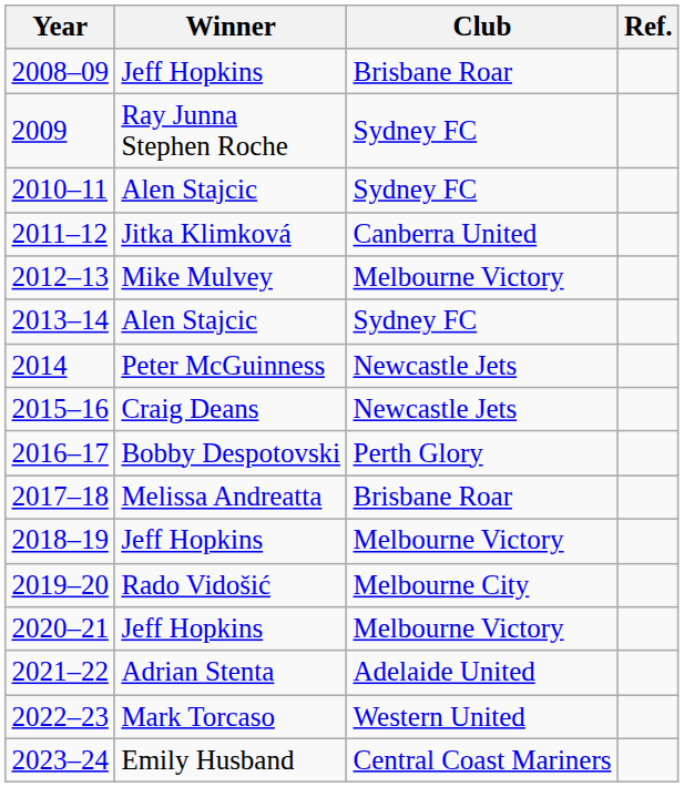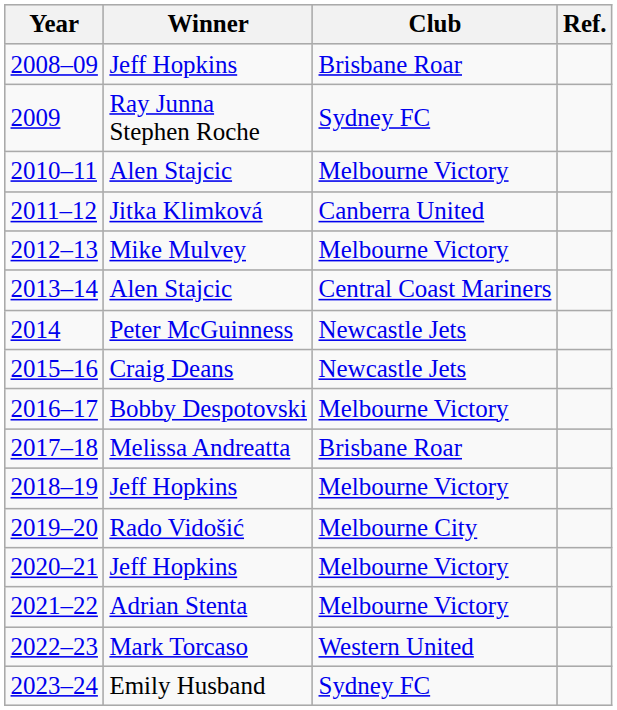 <table class="wikitable">
 <tr>
 <th>Year</th>
 <th>Winner</th>
 <th>Club</th>
 <th>Ref.</th>
 </tr>
 <tr>
 <td><a href='#'>2008–09</a></td>
 <td><a href='#'>Jeff Hopkins</a></td>
 <td><a href='#'>Brisbane Roar</a></td>
 <td></td>
 </tr>
 <tr>
 <td><a href='#'>2009</a></td>
 <td><a href='#'>Ray Junna</a> <br>Stephen Roche</td>
 <td><a href='#'>Sydney FC</a></td>
 <td></td>
 </tr>
 <tr>
 <td><a href='#'>2010–11</a></td>
 <td><a href='#'>Alen Stajcic</a></td>
-<td><a href='#'>Sydney FC</a></td>
+<td><a href='#'>Melbourne Victory</a></td>
 <td></td>
 </tr>
 <tr>
 <td><a href='#'>2011–12</a></td>
 <td><a href='#'>Jitka Klimková</a></td>
 <td><a href='#'>Canberra United</a></td>
 <td></td>
 </tr>
 <tr>
 <td><a href='#'>2012–13</a></td>
 <td><a href='#'>Mike Mulvey</a></td>
 <td><a href='#'>Melbourne Victory</a></td>
 <td></td>
 </tr>
 <tr>
 <td><a href='#'>2013–14</a></td>
 <td><a href='#'>Alen Stajcic</a></td>
-<td><a href='#'>Sydney FC</a></td>
+<td><a href='#'>Central Coast Mariners</a></td>
 <td></td>
 </tr>
 <tr>
 <td><a href='#'>2014</a></td>
 <td><a href='#'>Peter McGuinness</a></td>
 <td><a href='#'>Newcastle Jets</a></td>
 <td></td>
 </tr>
 <tr>
 <td><a href='#'>2015–16</a></td>
 <td><a href='#'>Craig Deans</a></td>
 <td><a href='#'>Newcastle Jets</a></td>
 <td></td>
 </tr>
 <tr>
 <td><a href='#'>2016–17</a></td>
 <td><a href='#'>Bobby Despotovski</a></td>
-<td><a href='#'>Perth Glory</a></td>
+<td><a href='#'>Melbourne Victory</a></td>
 <td></td>
 </tr>
 <tr>
 <td><a href='#'>2017–18</a></td>
 <td><a href='#'>Melissa Andreatta</a></td>
 <td><a href='#'>Brisbane Roar</a></td>
 <td></td>
 </tr>
 <tr>
 <td><a href='#'>2018–19</a></td>
 <td><a href='#'>Jeff Hopkins</a></td>
 <td><a href='#'>Melbourne Victory</a></td>
 <td></td>
 </tr>
 <tr>
 <td><a href='#'>2019–20</a></td>
 <td><a href='#'>Rado Vidošić</a></td>
 <td><a href='#'>Melbourne City</a></td>
 <td></td>
 </tr>
 <tr>
 <td><a href='#'>2020–21</a></td>
 <td><a href='#'>Jeff Hopkins</a></td>
 <td><a href='#'>Melbourne Victory</a></td>
 <td></td>
 </tr>
 <tr>
 <td><a href='#'>2021–22</a></td>
 <td><a href='#'>Adrian Stenta</a></td>
-<td><a href='#'>Adelaide United</a></td>
+<td><a href='#'>Melbourne Victory</a></td>
 <td></td>
 </tr>
 <tr>
 <td><a href='#'>2022–23</a></td>
 <td><a href='#'>Mark Torcaso</a></td>
 <td><a href='#'>Western United</a></td>
 <td></td>
 </tr>
 <tr>
 <td><a href='#'>2023–24</a></td>
 <td>Emily Husband</td>
-<td><a href='#'>Central Coast Mariners</a></td>
+<td><a href='#'>Sydney FC</a></td>
 <td></td>
 </tr>
 </table>
